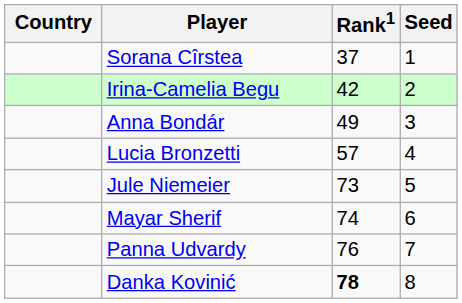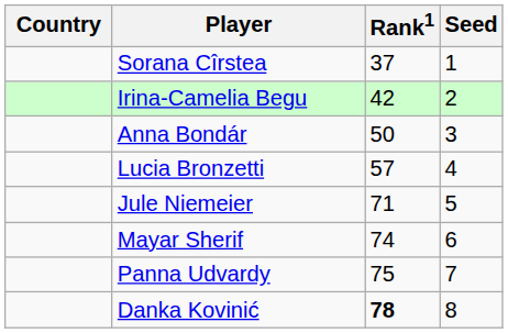 <table class="sortable wikitable">
 <tr>
 <th width="70">Country</th>
 <th width="175">Player</th>
 <th>Rank<sup>1</sup></th>
 <th>Seed</th>
 </tr>
 <tr>
 <td></td>
 <td><a href='#'>Sorana Cîrstea</a></td>
 <td>37</td>
 <td>1</td>
 </tr>
 <tr style="background:#cfc;">
 <td></td>
 <td><a href='#'>Irina-Camelia Begu</a></td>
 <td>42</td>
 <td>2</td>
 </tr>
 <tr>
 <td></td>
 <td><a href='#'>Anna Bondár</a></td>
-<td>49</td>
+<td>50</td>
 <td>3</td>
 </tr>
 <tr>
 <td></td>
 <td><a href='#'>Lucia Bronzetti</a></td>
 <td>57</td>
 <td>4</td>
 </tr>
 <tr>
 <td></td>
 <td><a href='#'>Jule Niemeier</a></td>
-<td>73</td>
+<td>71</td>
 <td>5</td>
 </tr>
 <tr>
 <td></td>
 <td><a href='#'>Mayar Sherif</a></td>
 <td>74</td>
 <td>6</td>
 </tr>
 <tr>
 <td></td>
 <td><a href='#'>Panna Udvardy</a></td>
-<td>76</td>
+<td>75</td>
 <td>7</td>
 </tr>
 <tr>
 <td></td>
 <td><a href='#'>Danka Kovinić</a></td>
 <td><strong>78</strong></td>
 <td>8</td>
 </tr>
 </table>
